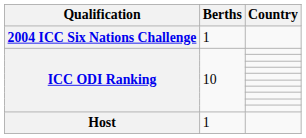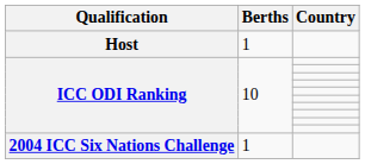 <table class="wikitable">
 <tr>
 <th>Qualification</th>
 <th>Berths</th>
 <th>Country</th>
 </tr>
 <tr>
-<th><a href='#'>2004 ICC Six Nations Challenge</a></th>
+<th>Host</th>
 <td>1</td>
 <td></td>
 </tr>
 <tr>
 <th rowspan="10"><a href='#'>ICC ODI Ranking</a></th>
 <td rowspan="10">10</td>
 <td></td>
 </tr>
 <tr>
 <td></td>
 </tr>
 <tr>
 <td></td>
 </tr>
 <tr>
 <td></td>
 </tr>
 <tr>
 <td></td>
 </tr>
 <tr>
 <td></td>
 </tr>
 <tr>
 <td></td>
 </tr>
 <tr>
 <td></td>
 </tr>
 <tr>
 <td></td>
 </tr>
 <tr>
 <td></td>
 </tr>
 <tr>
-<th>Host</th>
+<th><a href='#'>2004 ICC Six Nations Challenge</a></th>
 <td>1</td>
 <td></td>
 </tr>
 </table>
